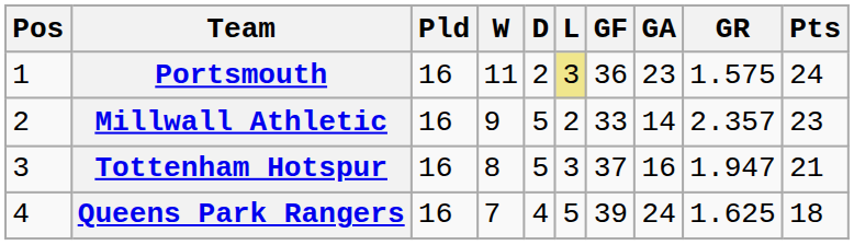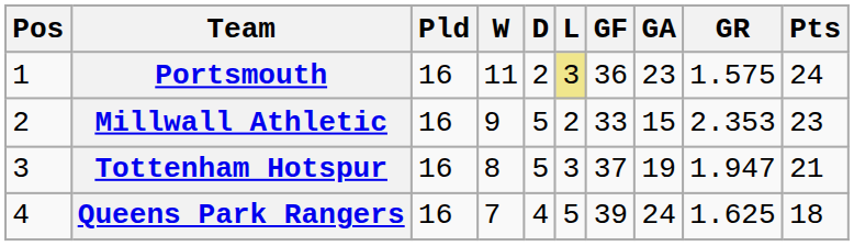 <table class="wikitable">
 <tr>
 <th><abbr>Pos</abbr></th>
 <th>Team</th>
 <th><abbr>Pld</abbr></th>
 <th><abbr>W</abbr></th>
 <th><abbr>D</abbr></th>
 <th><abbr>L</abbr></th>
 <th><abbr>GF</abbr></th>
 <th><abbr>GA</abbr></th>
 <th><abbr>GR</abbr></th>
 <th><abbr>Pts</abbr></th>
 </tr>
 <tr>
 <td>1</td>
 <th><a href='#'>Portsmouth</a></th>
 <td>16</td>
 <td>11</td>
 <td>2</td>
 <td style="background: khaki;">3</td>
 <td>36</td>
 <td>23</td>
 <td>1.575</td>
 <td>24</td>
 </tr>
 <tr>
 <td>2</td>
 <th><a href='#'>Millwall Athletic</a></th>
 <td>16</td>
 <td>9</td>
 <td>5</td>
 <td>2</td>
 <td>33</td>
-<td>14</td>
-<td>2.357</td>
+<td>15</td>
+<td>2.353</td>
 <td>23</td>
 </tr>
 <tr>
 <td>3</td>
 <th><a href='#'>Tottenham Hotspur</a></th>
 <td>16</td>
 <td>8</td>
 <td>5</td>
 <td>3</td>
 <td>37</td>
-<td>16</td>
+<td>19</td>
 <td>1.947</td>
 <td>21</td>
 </tr>
 <tr>
 <td>4</td>
 <th><a href='#'>Queens Park Rangers</a></th>
 <td>16</td>
 <td>7</td>
 <td>4</td>
 <td>5</td>
 <td>39</td>
 <td>24</td>
 <td>1.625</td>
 <td>18</td>
 </tr>
 </table>
